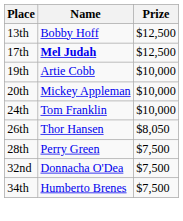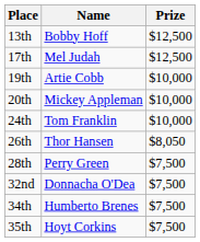 <table class="wikitable">
 <tr>
 <th bgcolor="#FFEBAD">Place</th>
 <th bgcolor="#FFEBAD">Name</th>
 <th bgcolor="#FFEBAD">Prize</th>
 </tr>
 <tr>
 <td>13th</td>
 <td><a href='#'>Bobby Hoff</a></td>
 <td>$12,500</td>
 </tr>
 <tr>
 <td>17th</td>
-<td><strong><a href='#'>Mel Judah</a></strong></td>
+<td><a href='#'>Mel Judah</a></td>
 <td>$12,500</td>
 </tr>
 <tr>
 <td>19th</td>
 <td><a href='#'>Artie Cobb</a></td>
 <td>$10,000</td>
 </tr>
 <tr>
 <td>20th</td>
 <td><a href='#'>Mickey Appleman</a></td>
 <td>$10,000</td>
 </tr>
 <tr>
 <td>24th</td>
 <td><a href='#'>Tom Franklin</a></td>
 <td>$10,000</td>
 </tr>
 <tr>
 <td>26th</td>
 <td><a href='#'>Thor Hansen</a></td>
 <td>$8,050</td>
 </tr>
 <tr>
 <td>28th</td>
 <td><a href='#'>Perry Green</a></td>
 <td>$7,500</td>
 </tr>
 <tr>
 <td>32nd</td>
 <td><a href='#'>Donnacha O'Dea</a></td>
 <td>$7,500</td>
 </tr>
 <tr>
 <td>34th</td>
 <td><a href='#'>Humberto Brenes</a></td>
 <td>$7,500</td>
 </tr>
+<tr>
+<td>35th</td>
+<td><a href='#'>Hoyt Corkins</a></td>
+<td>$7,500</td>
+</tr>
 </table>
